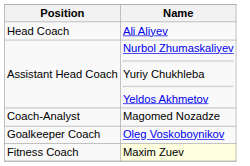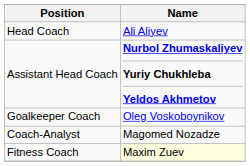 <table class="wikitable">
 <tr>
 </tr>
 <tr>
 <th>Position</th>
 <th>Name</th>
 </tr>
 <tr>
 <td>Head Coach</td>
 <td><a href='#'>Ali Aliyev</a></td>
 </tr>
 <tr>
 <td>Assistant Head Coach</td>
-<td><a href='#'>Nurbol Zhumaskaliyev</a><hr>Yuriy Chukhleba<hr> <a href='#'>Yeldos Akhmetov</a></td>
+<td><strong><a href='#'>Nurbol Zhumaskaliyev</a><hr>Yuriy Chukhleba<hr> <a href='#'>Yeldos Akhmetov</a></strong></td>
+</tr>
+<tr>
+<td>Goalkeeper Coach</td>
+<td><a href='#'>Oleg Voskoboynikov</a></td>
 </tr>
 <tr>
 <td>Coach-Analyst</td>
 <td>Magomed Nozadze</td>
-</tr>
-<tr>
-<td>Goalkeeper Coach</td>
-<td><a href='#'>Oleg Voskoboynikov</a></td>
 </tr>
 <tr>
 <td>Fitness Coach</td>
 <td style="background: lightyellow;">Maxim Zuev</td>
 </tr>
 <tr>
 </tr>
 </table>
